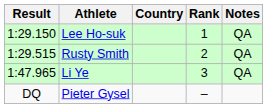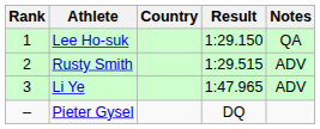 <table class="wikitable sortable" style="text-align:center">
 <tr>
-<th>Result</th>
+<th>Rank</th>
 <th>Athlete</th>
 <th>Country</th>
-<th>Rank</th>
+<th>Result</th>
 <th>Notes</th>
 </tr>
 <tr bgcolor=ccffcc>
-<td>1:29.150</td>
+<td>1</td>
 <td align=left><a href='#'>Lee Ho-suk</a></td>
 <td></td>
-<td>1</td>
+<td>1:29.150</td>
 <td>QA</td>
 </tr>
 <tr bgcolor=ccffcc>
-<td>1:29.515</td>
+<td>2</td>
 <td align=left><a href='#'>Rusty Smith</a></td>
 <td></td>
-<td>2</td>
-<td>QA</td>
+<td>1:29.515</td>
+<td>ADV</td>
 </tr>
 <tr bgcolor=ccffcc>
-<td>1:47.965</td>
+<td>3</td>
 <td align=left><a href='#'>Li Ye</a></td>
 <td></td>
-<td>3</td>
-<td>QA</td>
+<td>1:47.965</td>
+<td>ADV</td>
 </tr>
 <tr>
-<td>DQ</td>
+<td>–</td>
 <td align=left><a href='#'>Pieter Gysel</a></td>
 <td></td>
-<td>–</td>
+<td>DQ</td>
 <td></td>
 </tr>
 </table>
